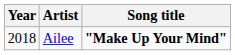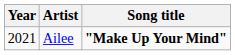 <table class="wikitable">
 <tr>
 <th>Year</th>
 <th>Artist</th>
 <th>Song title</th>
 </tr>
 <tr>
-<td>2018</td>
+<td>2021</td>
 <td><a href='#'>Ailee</a></td>
 <td><strong>"Make Up Your Mind"</strong></td>
 </tr>
 </table>
